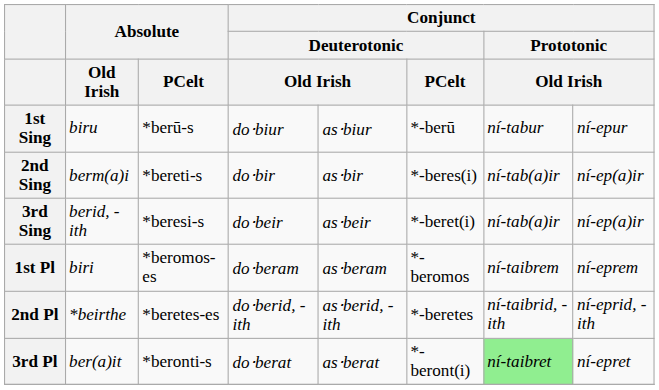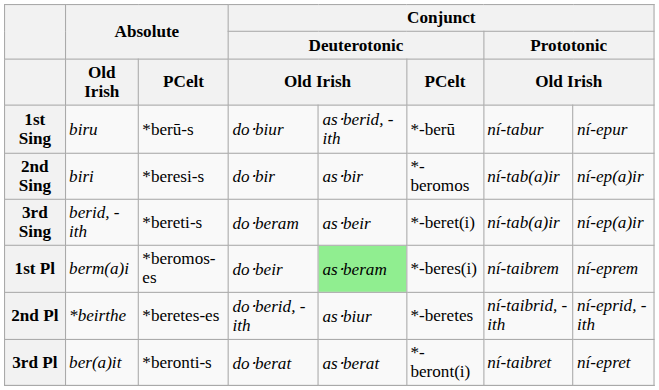 <table class="wikitable">
 <tr>
 <th rowspan=2></th>
 <th rowspan=2 colspan=2>Absolute</th>
 <th colspan=5>Conjunct</th>
 </tr>
 <tr>
 <th colspan=3>Deuterotonic</th>
 <th colspan=2>Prototonic</th>
 </tr>
 <tr>
 <th></th>
 <th>Old Irish</th>
 <th>PCelt</th>
 <th colspan=2>Old Irish</th>
 <th>PCelt</th>
 <th colspan=2>Old Irish</th>
 </tr>
 <tr>
 <th>1st Sing</th>
 <td><em>biru</em></td>
 <td>*berū-s</td>
 <td><em>do⋅biur</em></td>
-<td><em>as⋅biur</em></td>
+<td><em>as⋅berid, -ith</em></td>
 <td>*-berū</td>
 <td><em>ní-tabur</em></td>
 <td><em>ní-epur</em></td>
 </tr>
 <tr>
 <th>2nd Sing</th>
-<td><em>berm(a)i</em></td>
-<td>*bereti-s</td>
+<td><em>biri</em></td>
+<td>*beresi-s</td>
 <td><em>do⋅bir</em></td>
 <td><em>as⋅bir</em></td>
-<td>*-beres(i)</td>
+<td>*-beromos</td>
 <td><em>ní-tab(a)ir</em></td>
 <td><em>ní-ep(a)ir</em></td>
 </tr>
 <tr>
 <th>3rd Sing</th>
 <td><em>berid, -ith</em></td>
-<td>*beresi-s</td>
-<td><em>do⋅beir</em></td>
+<td>*bereti-s</td>
+<td><em>do⋅beram</em></td>
 <td><em>as⋅beir</em></td>
 <td>*-beret(i)</td>
 <td><em>ní-tab(a)ir</em></td>
 <td><em>ní-ep(a)ir</em></td>
 </tr>
 <tr>
 <th>1st Pl</th>
-<td><em>biri</em></td>
+<td><em>berm(a)i</em></td>
 <td>*beromos-es</td>
-<td><em>do⋅beram</em></td>
-<td><em>as⋅beram</em></td>
-<td>*-beromos</td>
+<td><em>do⋅beir</em></td>
+<td style="background: lightgreen;"><em>as⋅beram</em></td>
+<td>*-beres(i)</td>
 <td><em>ní-taibrem</em></td>
 <td><em>ní-eprem</em></td>
 </tr>
 <tr>
 <th>2nd Pl</th>
 <td><em>*beirthe</em></td>
 <td>*beretes-es</td>
 <td><em>do⋅berid, -ith</em></td>
-<td><em>as⋅berid, -ith</em></td>
+<td><em>as⋅biur</em></td>
 <td>*-beretes</td>
 <td><em>ní-taibrid, -ith</em></td>
 <td><em>ní-eprid, -ith</em></td>
 </tr>
 <tr>
 <th>3rd Pl</th>
 <td><em>ber(a)it</em></td>
 <td>*beronti-s</td>
 <td><em>do⋅berat</em></td>
 <td><em>as⋅berat</em></td>
 <td>*-beront(i)</td>
-<td style="background: lightgreen;"><em>ní-taibret</em></td>
+<td><em>ní-taibret</em></td>
 <td><em>ní-epret</em></td>
 </tr>
 <tr>
 </tr>
 </table>
